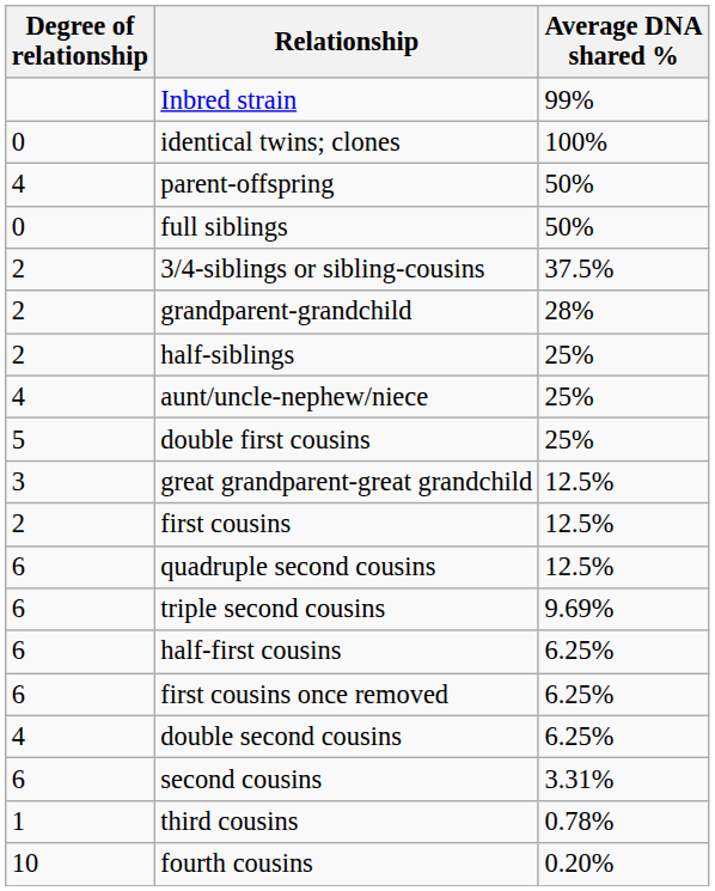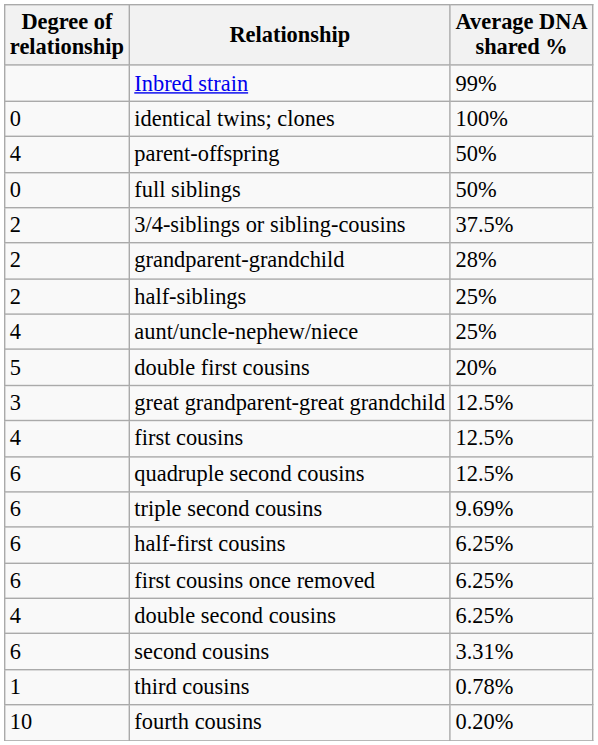 <table class="wikitable">
 <tr>
 <th>Degree of <br>relationship</th>
 <th>Relationship</th>
 <th>Average DNA<br>shared %</th>
 </tr>
 <tr oii>
 <td></td>
 <td><a href='#'>Inbred strain</a></td>
 <td>99%</td>
 </tr>
 <tr>
 <td>0</td>
 <td>identical twins; clones</td>
 <td>100%</td>
 </tr>
 <tr>
 <td>4</td>
 <td>parent-offspring</td>
 <td>50%</td>
 </tr>
 <tr>
 <td>0</td>
 <td>full siblings</td>
 <td>50%</td>
 </tr>
 <tr>
 <td>2</td>
 <td>3/4-siblings or sibling-cousins</td>
 <td>37.5%</td>
 </tr>
 <tr>
 <td>2</td>
 <td>grandparent-grandchild</td>
 <td>28%</td>
 </tr>
 <tr>
 <td>2</td>
 <td>half-siblings</td>
 <td>25%</td>
 </tr>
 <tr>
 <td>4</td>
 <td>aunt/uncle-nephew/niece</td>
 <td>25%</td>
 </tr>
 <tr>
 <td>5</td>
 <td>double first cousins</td>
-<td>25%</td>
+<td>20%</td>
 </tr>
 <tr>
 <td>3</td>
 <td>great grandparent-great grandchild</td>
 <td>12.5%</td>
 </tr>
 <tr>
-<td>2</td>
+<td>4</td>
 <td>first cousins</td>
 <td>12.5%</td>
 </tr>
 <tr>
 <td>6</td>
 <td>quadruple second cousins</td>
 <td>12.5%</td>
 </tr>
 <tr>
 <td>6</td>
 <td>triple second cousins</td>
 <td>9.69%</td>
 </tr>
 <tr>
 <td>6</td>
 <td>half-first cousins</td>
 <td>6.25%</td>
 </tr>
 <tr>
 <td>6</td>
 <td>first cousins once removed</td>
 <td>6.25%</td>
 </tr>
 <tr>
 <td>4</td>
 <td>double second cousins</td>
 <td>6.25%</td>
 </tr>
 <tr>
 <td>6</td>
 <td>second cousins</td>
 <td>3.31%</td>
 </tr>
 <tr>
 <td>1</td>
 <td>third cousins</td>
 <td>0.78%</td>
 </tr>
 <tr>
 <td>10</td>
 <td>fourth cousins</td>
 <td>0.20%</td>
 </tr>
 <tr>
 </tr>
 </table>
